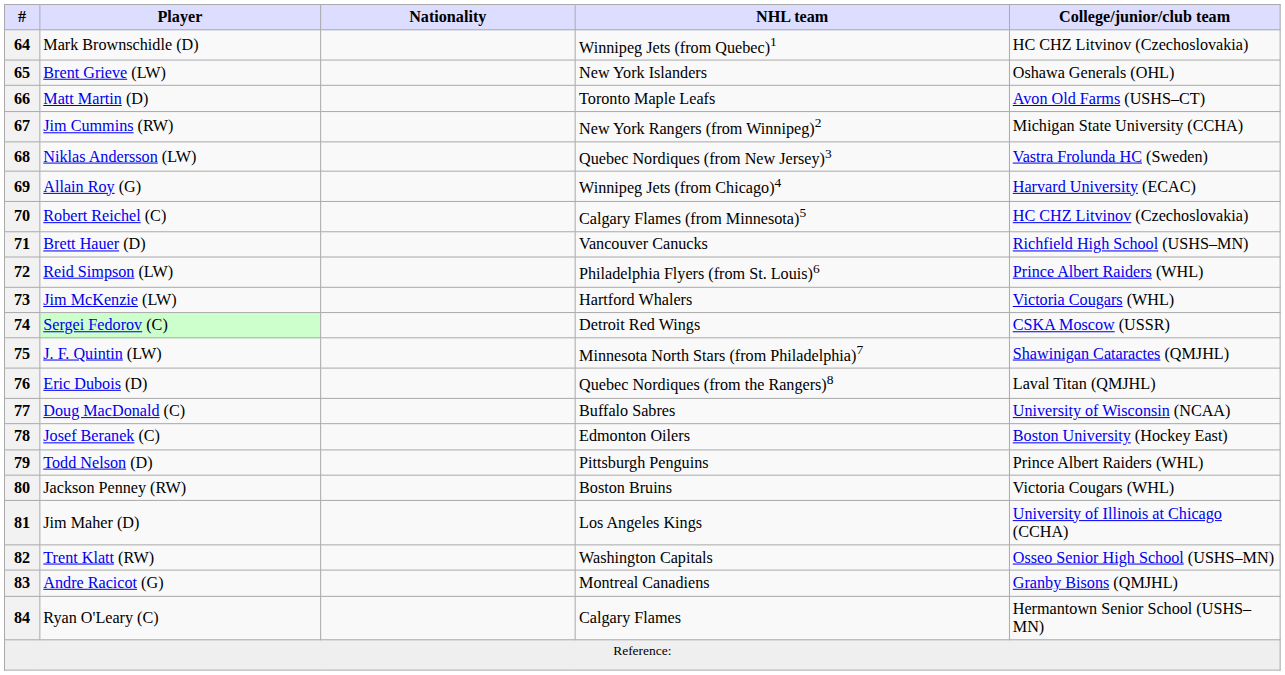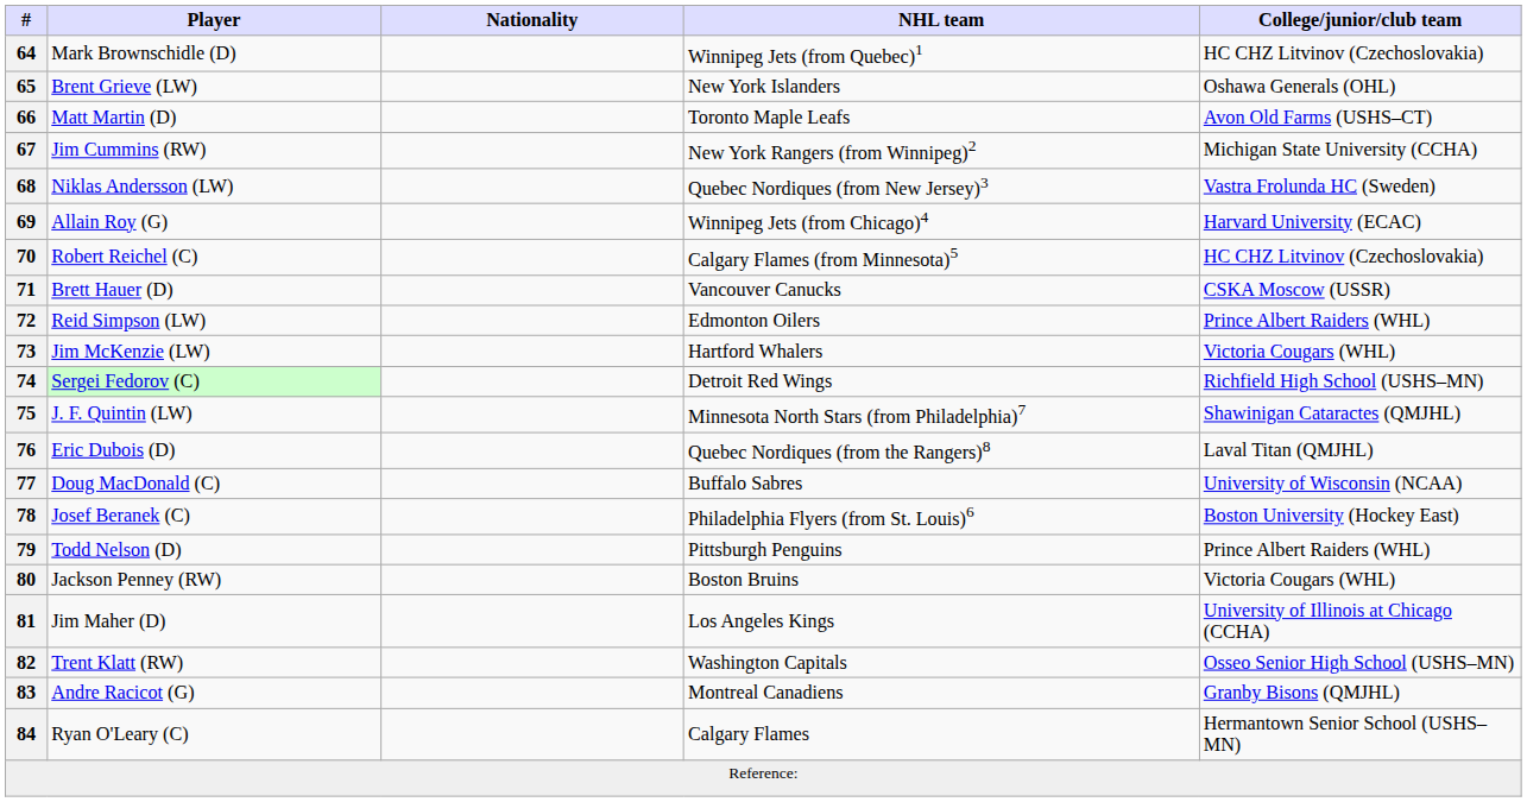 <table class="wikitable" style="width: 100%">
 <tr>
 <th style="background:#ddf; width:2.75%;">#</th>
 <th style="background:#ddf; width:22.0%;">Player</th>
 <th style="background:#ddf; width:20.0%;">Nationality</th>
 <th style="background:#ddf; width:34.0%;">NHL team</th>
 <th style="background:#ddf; width:100.0%;">College/junior/club team</th>
 </tr>
 <tr>
 <th>64</th>
 <td>Mark Brownschidle (D)</td>
 <td></td>
 <td>Winnipeg Jets (from Quebec)<sup>1</sup></td>
 <td>HC CHZ Litvinov (Czechoslovakia)</td>
 </tr>
 <tr>
 <th>65</th>
 <td><a href='#'>Brent Grieve</a> (LW)</td>
 <td></td>
 <td>New York Islanders</td>
 <td>Oshawa Generals (OHL)</td>
 </tr>
 <tr>
 <th>66</th>
 <td><a href='#'>Matt Martin</a> (D)</td>
 <td></td>
 <td>Toronto Maple Leafs</td>
 <td><a href='#'>Avon Old Farms</a> (USHS–CT)</td>
 </tr>
 <tr>
 <th>67</th>
 <td><a href='#'>Jim Cummins</a> (RW)</td>
 <td></td>
 <td>New York Rangers (from Winnipeg)<sup>2</sup></td>
 <td>Michigan State University (CCHA)</td>
 </tr>
 <tr>
 <th>68</th>
 <td><a href='#'>Niklas Andersson</a> (LW)</td>
 <td></td>
 <td>Quebec Nordiques (from New Jersey)<sup>3</sup></td>
 <td><a href='#'>Vastra Frolunda HC</a> (Sweden)</td>
 </tr>
 <tr>
 <th>69</th>
 <td><a href='#'>Allain Roy</a> (G)</td>
 <td></td>
 <td>Winnipeg Jets (from Chicago)<sup>4</sup></td>
 <td><a href='#'>Harvard University</a> (ECAC)</td>
 </tr>
 <tr>
 <th>70</th>
 <td><a href='#'>Robert Reichel</a> (C)</td>
 <td></td>
 <td>Calgary Flames (from Minnesota)<sup>5</sup></td>
 <td><a href='#'>HC CHZ Litvinov</a> (Czechoslovakia)</td>
 </tr>
 <tr>
 <th>71</th>
 <td><a href='#'>Brett Hauer</a> (D)</td>
 <td></td>
 <td>Vancouver Canucks</td>
-<td><a href='#'>Richfield High School</a> (USHS–MN)</td>
+<td><a href='#'>CSKA Moscow</a> (USSR)</td>
 </tr>
 <tr>
 <th>72</th>
 <td><a href='#'>Reid Simpson</a> (LW)</td>
 <td></td>
-<td>Philadelphia Flyers (from St. Louis)<sup>6</sup></td>
+<td>Edmonton Oilers</td>
 <td><a href='#'>Prince Albert Raiders</a> (WHL)</td>
 </tr>
 <tr>
 <th>73</th>
 <td><a href='#'>Jim McKenzie</a> (LW)</td>
 <td></td>
 <td>Hartford Whalers</td>
 <td><a href='#'>Victoria Cougars</a> (WHL)</td>
 </tr>
 <tr>
 <th>74</th>
 <td bgcolor="#CCFFCC"><a href='#'>Sergei Fedorov</a> (C)</td>
 <td></td>
 <td>Detroit Red Wings</td>
-<td><a href='#'>CSKA Moscow</a> (USSR)</td>
+<td><a href='#'>Richfield High School</a> (USHS–MN)</td>
 </tr>
 <tr>
 <th>75</th>
 <td><a href='#'>J. F. Quintin</a> (LW)</td>
 <td></td>
 <td>Minnesota North Stars (from Philadelphia)<sup>7</sup></td>
 <td><a href='#'>Shawinigan Cataractes</a> (QMJHL)</td>
 </tr>
 <tr>
 <th>76</th>
 <td><a href='#'>Eric Dubois</a> (D)</td>
 <td></td>
 <td>Quebec Nordiques (from the Rangers)<sup>8</sup></td>
 <td>Laval Titan (QMJHL)</td>
 </tr>
 <tr>
 <th>77</th>
 <td><a href='#'>Doug MacDonald</a> (C)</td>
 <td></td>
 <td>Buffalo Sabres</td>
 <td><a href='#'>University of Wisconsin</a> (NCAA)</td>
 </tr>
 <tr>
 <th>78</th>
 <td><a href='#'>Josef Beranek</a> (C)</td>
 <td></td>
-<td>Edmonton Oilers</td>
+<td>Philadelphia Flyers (from St. Louis)<sup>6</sup></td>
 <td><a href='#'>Boston University</a> (Hockey East)</td>
 </tr>
 <tr>
 <th>79</th>
 <td><a href='#'>Todd Nelson</a> (D)</td>
 <td></td>
 <td>Pittsburgh Penguins</td>
 <td>Prince Albert Raiders (WHL)</td>
 </tr>
 <tr>
 <th>80</th>
 <td>Jackson Penney (RW)</td>
 <td></td>
 <td>Boston Bruins</td>
 <td>Victoria Cougars (WHL)</td>
 </tr>
 <tr>
 <th>81</th>
 <td>Jim Maher (D)</td>
 <td></td>
 <td>Los Angeles Kings</td>
 <td><a href='#'>University of Illinois at Chicago</a> (CCHA)</td>
 </tr>
 <tr>
 <th>82</th>
 <td><a href='#'>Trent Klatt</a> (RW)</td>
 <td></td>
 <td>Washington Capitals</td>
 <td><a href='#'>Osseo Senior High School</a> (USHS–MN)</td>
 </tr>
 <tr>
 <th>83</th>
 <td><a href='#'>Andre Racicot</a> (G)</td>
 <td></td>
 <td>Montreal Canadiens</td>
 <td><a href='#'>Granby Bisons</a> (QMJHL)</td>
 </tr>
 <tr>
 <th>84</th>
 <td>Ryan O'Leary (C)</td>
 <td></td>
 <td>Calgary Flames</td>
 <td>Hermantown Senior School (USHS–MN)</td>
 </tr>
 <tr>
 <td align=center colspan="6" bgcolor="#efefef"><sup>Reference:  </sup></td>
 </tr>
 </table>
